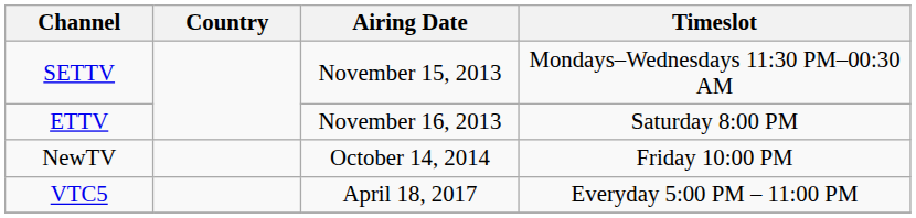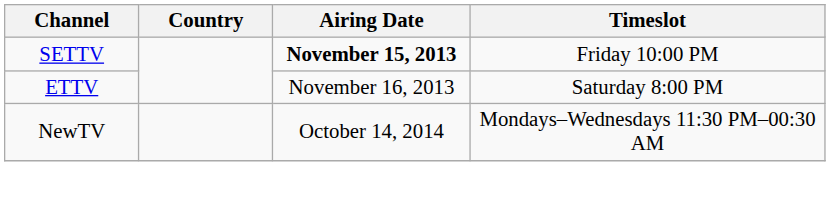 <table class="wikitable" width="50%" style="text-align:center">
 <tr>
 <th width="10%"><strong>Channel</strong></th>
 <th width="10%"><strong>Country</strong></th>
 <th width="15%"><strong>Airing Date</strong></th>
 <th width="27%"><strong>Timeslot</strong></th>
 </tr>
 <tr>
 <td><a href='#'>SETTV</a></td>
 <td rowspan=2></td>
-<td>November 15, 2013</td>
-<td>Mondays–Wednesdays 11:30 PM–00:30 AM</td>
+<td><strong>November 15, 2013</strong></td>
+<td>Friday 10:00 PM</td>
 </tr>
 <tr>
 <td><a href='#'>ETTV</a></td>
 <td>November 16, 2013</td>
 <td>Saturday 8:00 PM</td>
 </tr>
 <tr>
 <td>NewTV</td>
 <td></td>
 <td>October 14, 2014</td>
-<td>Friday 10:00 PM</td>
-</tr>
-<tr>
-<td><a href='#'>VTC5</a></td>
-<td></td>
-<td>April 18, 2017</td>
-<td>Everyday 5:00 PM – 11:00 PM</td>
+<td>Mondays–Wednesdays 11:30 PM–00:30 AM</td>
 </tr>
 <tr>
 </tr>
 </table>
